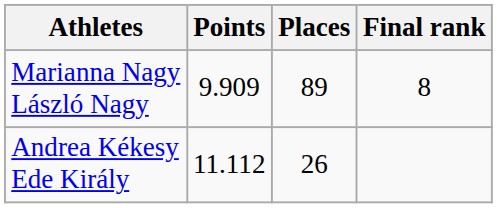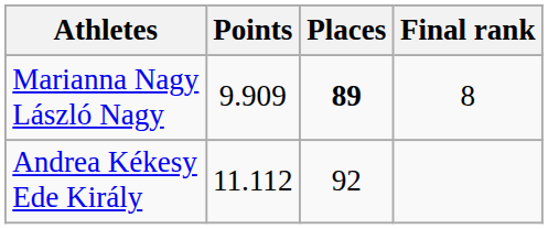 <table class="wikitable" border="1" style="font-size:90%">
 <tr>
 <th>Athletes</th>
 <th>Points</th>
 <th>Places</th>
 <th>Final rank</th>
 </tr>
 <tr align=center>
 <td align=left><a href='#'>Marianna Nagy</a><br><a href='#'>László Nagy</a></td>
 <td>9.909</td>
-<td>89</td>
+<td><strong>89</strong></td>
 <td>8</td>
 </tr>
 <tr align=center>
 <td align=left><a href='#'>Andrea Kékesy</a><br><a href='#'>Ede Király</a></td>
 <td>11.112</td>
-<td>26</td>
+<td>92</td>
 <td></td>
 </tr>
 </table>
